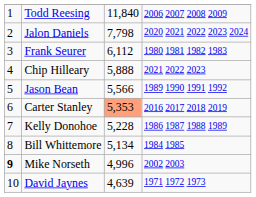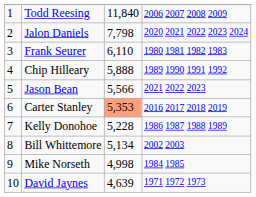 <table class="wikitable">
 <tr>
 </tr>
 <tr>
 <td>1</td>
 <td><a href='#'>Todd Reesing</a></td>
 <td><abbr>11,840</abbr></td>
 <td style="font-size:80%;"><a href='#'>2006</a> <a href='#'>2007</a> <a href='#'>2008</a> <a href='#'>2009</a></td>
 </tr>
 <tr>
 <td>2</td>
 <td><a href='#'>Jalon Daniels</a></td>
 <td><abbr>7,798</abbr></td>
 <td style="font-size:80%;"><a href='#'>2020</a> <a href='#'>2021</a> <a href='#'>2022</a> <a href='#'>2023</a> <a href='#'>2024</a></td>
 </tr>
 <tr>
 <td>3</td>
 <td><a href='#'>Frank Seurer</a></td>
-<td><abbr>6,112</abbr></td>
+<td><abbr>6,110</abbr></td>
 <td style="font-size:80%;"><a href='#'>1980</a> <a href='#'>1981</a> <a href='#'>1982</a> <a href='#'>1983</a></td>
 </tr>
 <tr>
 <td>4</td>
 <td>Chip Hilleary</td>
 <td><abbr>5,888</abbr></td>
-<td style="font-size:80%;"><a href='#'>2021</a> <a href='#'>2022</a> <a href='#'>2023</a></td>
+<td style="font-size:80%;"><a href='#'>1989</a> <a href='#'>1990</a> <a href='#'>1991</a> <a href='#'>1992</a></td>
 </tr>
 <tr>
 <td>5</td>
 <td><a href='#'>Jason Bean</a></td>
 <td><abbr>5,566</abbr></td>
-<td style="font-size:80%;"><a href='#'>1989</a> <a href='#'>1990</a> <a href='#'>1991</a> <a href='#'>1992</a></td>
+<td style="font-size:80%;"><a href='#'>2021</a> <a href='#'>2022</a> <a href='#'>2023</a></td>
 </tr>
 <tr>
 <td>6</td>
 <td>Carter Stanley</td>
 <td style="background: lightsalmon;"><abbr>5,353</abbr></td>
 <td style="font-size:80%;"><a href='#'>2016</a> <a href='#'>2017</a> <a href='#'>2018</a> <a href='#'>2019</a></td>
 </tr>
 <tr>
 <td>7</td>
 <td>Kelly Donohoe</td>
 <td><abbr>5,228</abbr></td>
 <td style="font-size:80%;"><a href='#'>1986</a> <a href='#'>1987</a> <a href='#'>1988</a> <a href='#'>1989</a></td>
 </tr>
 <tr>
 <td>8</td>
 <td>Bill Whittemore</td>
 <td><abbr>5,134</abbr></td>
-<td style="font-size:80%;"><a href='#'>1984</a> <a href='#'>1985</a></td>
+<td style="font-size:80%;"><a href='#'>2002</a> <a href='#'>2003</a></td>
 </tr>
 <tr>
-<td><strong>9</strong></td>
+<td>9</td>
 <td>Mike Norseth</td>
-<td><abbr>4,996</abbr></td>
-<td style="font-size:80%;"><a href='#'>2002</a> <a href='#'>2003</a></td>
+<td><abbr>4,998</abbr></td>
+<td style="font-size:80%;"><a href='#'>1984</a> <a href='#'>1985</a></td>
 </tr>
 <tr>
 <td>10</td>
 <td><a href='#'>David Jaynes</a></td>
 <td><abbr>4,639</abbr></td>
 <td style="font-size:80%;"><a href='#'>1971</a> <a href='#'>1972</a> <a href='#'>1973</a></td>
 </tr>
 </table>
